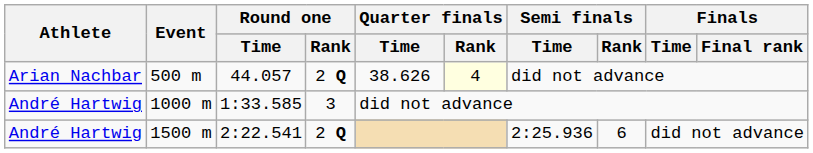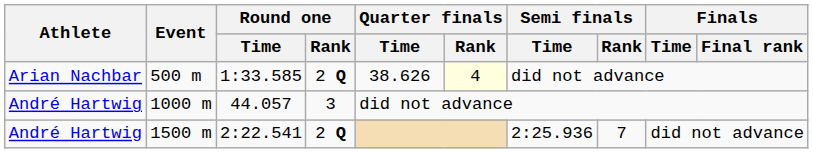 <table class="wikitable" style="font-size:90%">
 <tr>
 <th rowspan="2">Athlete</th>
 <th rowspan="2">Event</th>
 <th colspan="2">Round one</th>
 <th colspan="2">Quarter finals</th>
 <th colspan="2">Semi finals</th>
 <th colspan="2">Finals</th>
 </tr>
 <tr>
 <th>Time</th>
 <th>Rank</th>
 <th>Time</th>
 <th>Rank</th>
 <th>Time</th>
 <th>Rank</th>
 <th>Time</th>
 <th>Final rank</th>
 </tr>
 <tr>
 <td><a href='#'>Arian Nachbar</a></td>
 <td>500 m</td>
-<td align="center">44.057</td>
+<td align="center">1:33.585</td>
 <td align="center">2 <strong>Q</strong></td>
 <td align="center">38.626</td>
 <td align="center" style="background: lightyellow;">4</td>
 <td colspan="4">did not advance</td>
 </tr>
 <tr>
 <td><a href='#'>André Hartwig</a></td>
 <td>1000 m</td>
-<td align="center">1:33.585</td>
+<td align="center">44.057</td>
 <td align="center">3</td>
 <td colspan="6">did not advance</td>
 </tr>
 <tr>
 <td><a href='#'>André Hartwig</a></td>
 <td>1500 m</td>
 <td align="center">2:22.541</td>
 <td align="center">2 <strong>Q</strong></td>
 <td colspan="2" bgcolor="wheat"></td>
 <td align="center">2:25.936</td>
-<td align="center">6</td>
+<td align="center">7</td>
 <td colspan="2">did not advance</td>
 </tr>
 </table>
